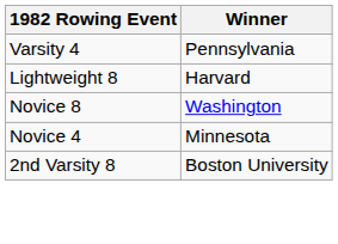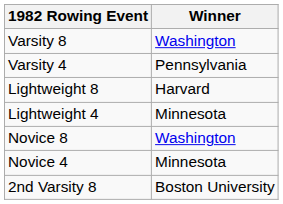 <table class="wikitable">
 <tr>
 <th>1982 Rowing Event</th>
 <th>Winner</th>
+</tr>
+<tr>
+<td>Varsity 8</td>
+<td><a href='#'>Washington</a></td>
 </tr>
 <tr>
 <td>Varsity 4</td>
 <td>Pennsylvania</td>
 </tr>
 <tr>
 <td>Lightweight 8</td>
 <td>Harvard</td>
+</tr>
+<tr>
+<td>Lightweight 4</td>
+<td>Minnesota</td>
 </tr>
 <tr>
 <td>Novice 8</td>
 <td><a href='#'>Washington</a></td>
 </tr>
 <tr>
 <td>Novice 4</td>
 <td>Minnesota</td>
 </tr>
 <tr>
 <td>2nd Varsity 8</td>
 <td>Boston University</td>
 </tr>
 </table>
